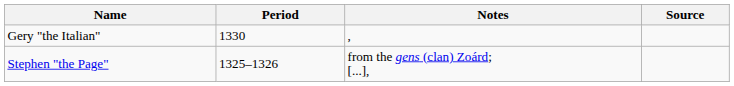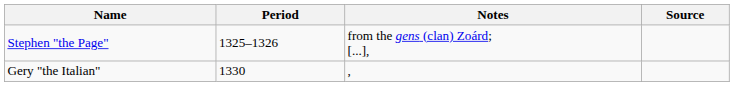 <table class="wikitable" style="width: 70%">
 <tr>
 <th>Name</th>
 <th>Period</th>
 <th>Notes</th>
 <th>Source</th>
 </tr>
 <tr>
+<td><a href='#'>Stephen "the Page"</a></td>
+<td>1325–1326</td>
+<td>from the <a href='#'><em>gens</em> (clan) Zoárd</a>;<br> [...], </td>
+<td></td>
+</tr>
+<tr>
 <td>Gery "the Italian"</td>
 <td>1330</td>
 <td>, </td>
 <td></td>
 </tr>
-<tr>
-<td><a href='#'>Stephen "the Page"</a></td>
-<td>1325–1326</td>
-<td>from the <a href='#'><em>gens</em> (clan) Zoárd</a>;<br> [...], </td>
-<td></td>
-</tr>
 </table>
